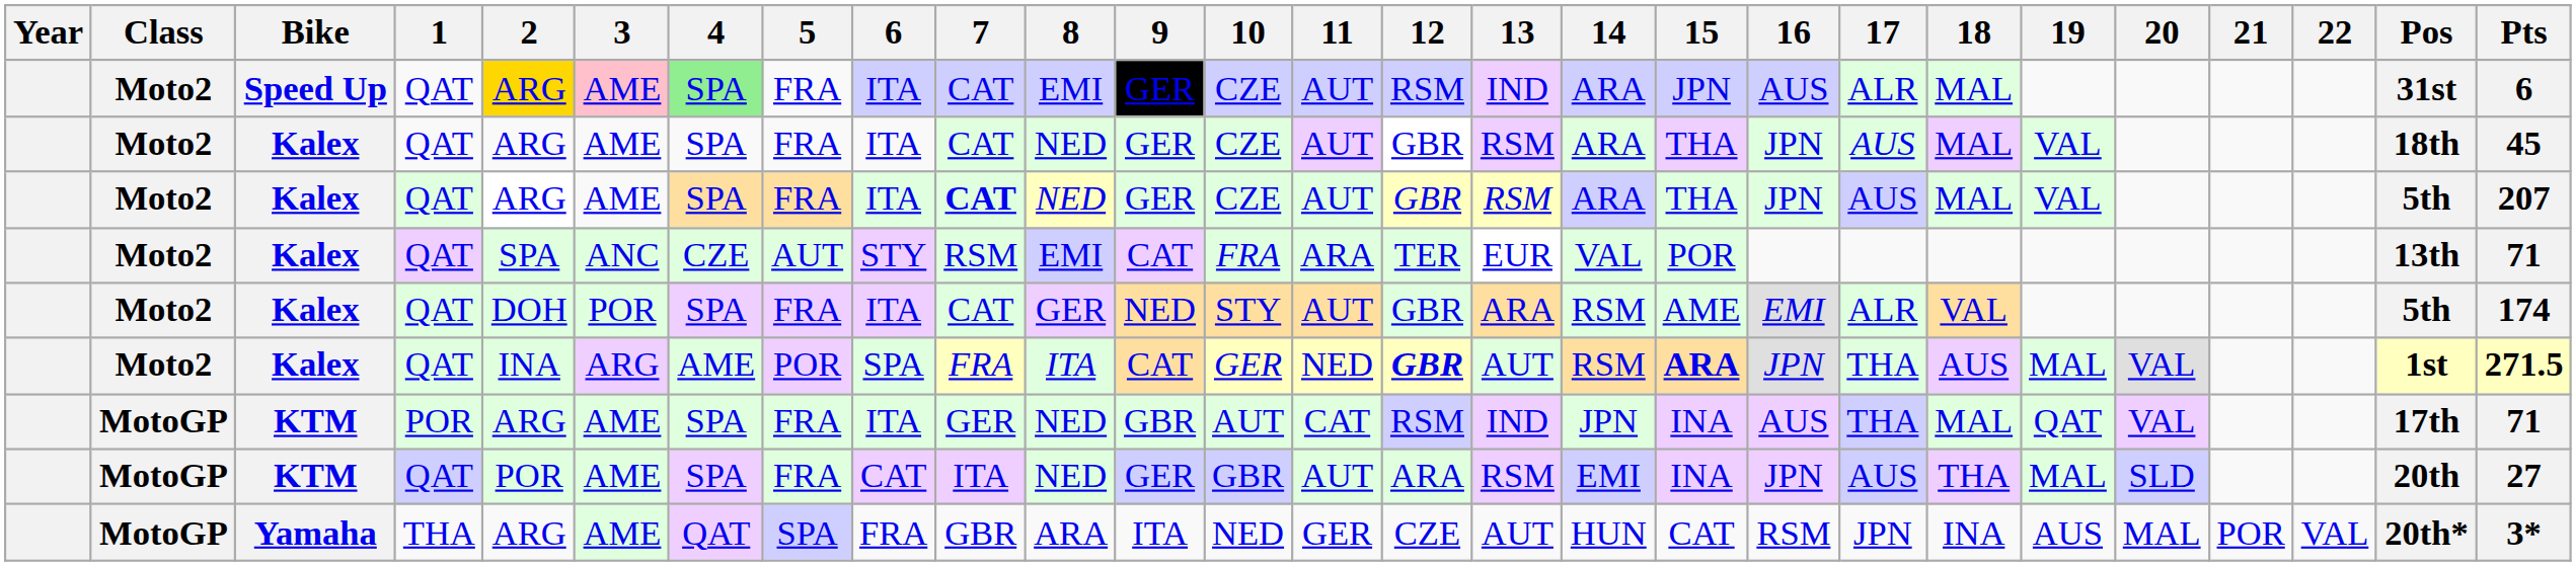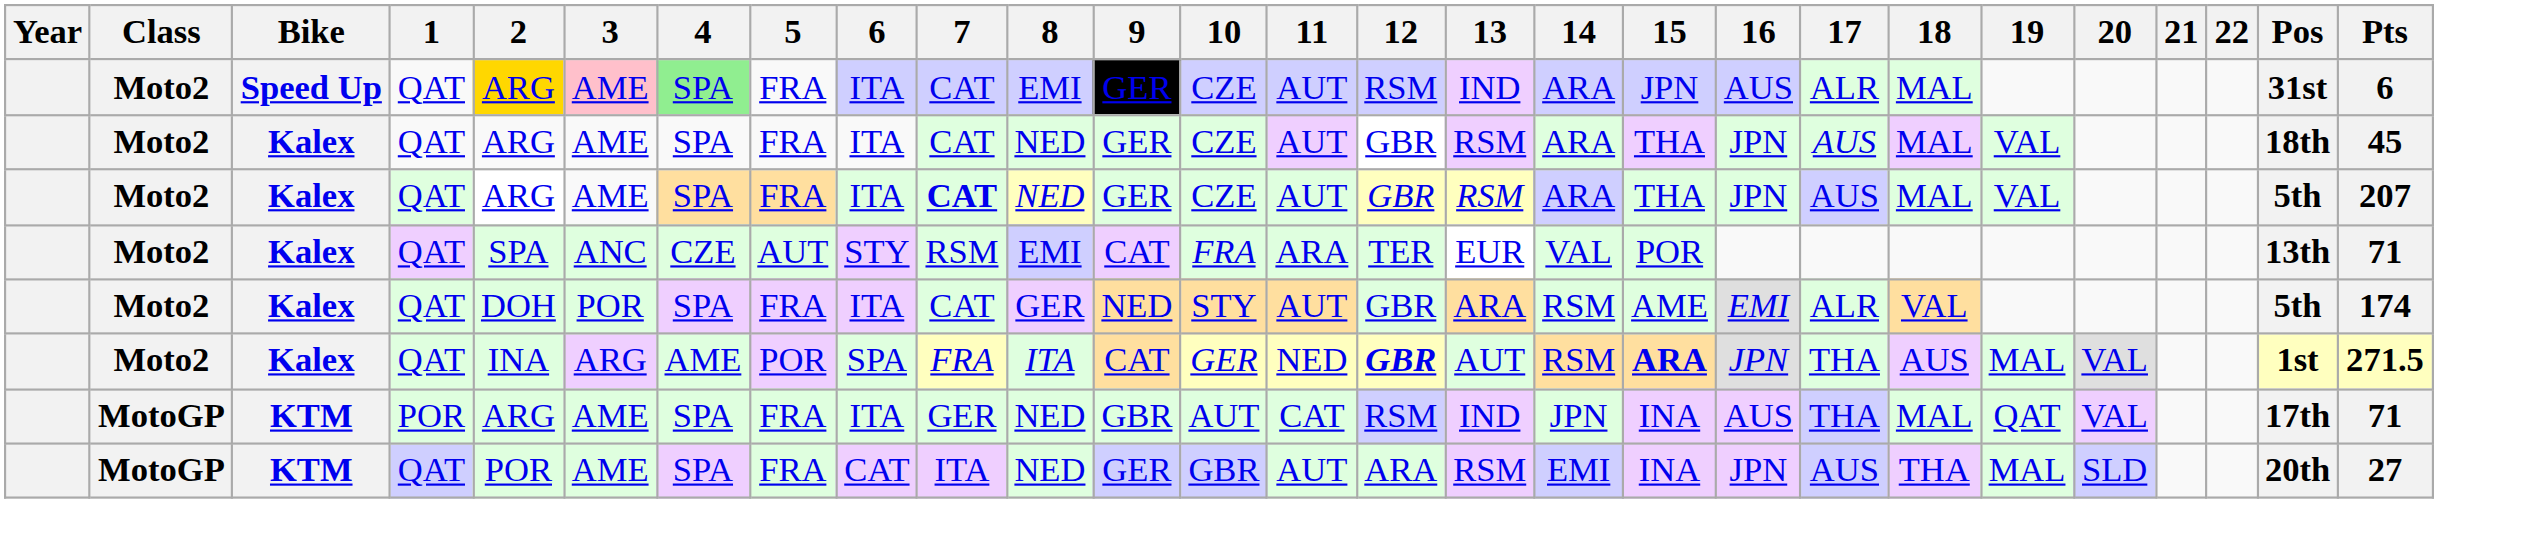 <table class="wikitable" style="text-align:center;">
 <tr>
 <th>Year</th>
 <th>Class</th>
 <th>Bike</th>
 <th>1</th>
 <th>2</th>
 <th>3</th>
 <th>4</th>
 <th>5</th>
 <th>6</th>
 <th>7</th>
 <th>8</th>
 <th>9</th>
 <th>10</th>
 <th>11</th>
 <th>12</th>
 <th>13</th>
 <th>14</th>
 <th>15</th>
 <th>16</th>
 <th>17</th>
 <th>18</th>
 <th>19</th>
 <th>20</th>
 <th>21</th>
 <th>22</th>
 <th>Pos</th>
 <th>Pts</th>
 </tr>
 <tr>
 <th></th>
 <th>Moto2</th>
 <th><a href='#'>Speed Up</a></th>
 <td><a href='#'>QAT</a></td>
 <td style="background: gold;"><a href='#'>ARG</a></td>
 <td style="background: pink;"><a href='#'>AME</a></td>
 <td style="background: lightgreen;"><a href='#'>SPA</a></td>
 <td><a href='#'>FRA</a></td>
 <td style="background:#cfcfff;"><a href='#'>ITA</a><br></td>
 <td style="background:#cfcfff;"><a href='#'>CAT</a><br></td>
 <td style="background:#cfcfff;"><a href='#'>EMI</a><br></td>
 <td style="background:#000000; color:#FFFFFF;"><a href='#'><span>GER</span></a><br></td>
 <td style="background:#cfcfff;"><a href='#'>CZE</a><br></td>
 <td style="background:#cfcfff;"><a href='#'>AUT</a><br></td>
 <td style="background:#cfcfff;"><a href='#'>RSM</a><br></td>
 <td style="background:#efcfff;"><a href='#'>IND</a><br></td>
 <td style="background:#cfcfff;"><a href='#'>ARA</a><br></td>
 <td style="background:#cfcfff;"><a href='#'>JPN</a><br></td>
 <td style="background:#cfcfff;"><a href='#'>AUS</a><br></td>
 <td style="background:#dfffdf;"><a href='#'>ALR</a><br></td>
 <td style="background:#dfffdf;"><a href='#'>MAL</a><br></td>
 <td></td>
 <td></td>
 <td></td>
 <td></td>
 <th>31st</th>
 <th>6</th>
 </tr>
 <tr>
 <th></th>
 <th>Moto2</th>
 <th><a href='#'>Kalex</a></th>
 <td><a href='#'>QAT</a></td>
 <td><a href='#'>ARG</a></td>
 <td><a href='#'>AME</a></td>
 <td><a href='#'>SPA</a></td>
 <td><a href='#'>FRA</a></td>
 <td><a href='#'>ITA</a></td>
 <td style="background:#dfffdf;"><a href='#'>CAT</a><br></td>
 <td style="background:#dfffdf;"><a href='#'>NED</a><br></td>
 <td style="background:#dfffdf;"><a href='#'>GER</a><br></td>
 <td style="background:#dfffdf;"><a href='#'>CZE</a><br></td>
 <td style="background:#efcfff;"><a href='#'>AUT</a><br></td>
 <td style="background:#ffffff;"><a href='#'>GBR</a><br></td>
 <td style="background:#efcfff;"><a href='#'>RSM</a><br></td>
 <td style="background:#dfffdf;"><a href='#'>ARA</a><br></td>
 <td style="background:#efcfff;"><a href='#'>THA</a><br></td>
 <td style="background:#dfffdf;"><a href='#'>JPN</a><br></td>
 <td style="background:#dfffdf;"><em><a href='#'>AUS</a></em><br></td>
 <td style="background:#efcfff;"><a href='#'>MAL</a><br></td>
 <td style="background:#dfffdf;"><a href='#'>VAL</a><br></td>
 <td></td>
 <td></td>
 <td></td>
 <th>18th</th>
 <th>45</th>
 </tr>
 <tr>
 <th></th>
 <th>Moto2</th>
 <th><a href='#'>Kalex</a></th>
 <td style="background:#DFFFDF;"><a href='#'>QAT</a><br></td>
 <td style="background:#FFFFFF;"><a href='#'>ARG</a><br></td>
 <td><a href='#'>AME</a></td>
 <td style="background:#FFDF9F;"><a href='#'>SPA</a><br></td>
 <td style="background:#FFDF9F;"><a href='#'>FRA</a><br></td>
 <td style="background:#DFFFDF;"><a href='#'>ITA</a><br></td>
 <td style="background:#DFFFDF;"><strong><a href='#'>CAT</a></strong><br></td>
 <td style="background:#FFFFBF;"><em><a href='#'>NED</a></em><br></td>
 <td style="background:#DFFFDF;"><a href='#'>GER</a><br></td>
 <td style="background:#DFFFDF;"><a href='#'>CZE</a><br></td>
 <td style="background:#DFFFDF;"><a href='#'>AUT</a><br></td>
 <td style="background:#FFFFBF;"><em><a href='#'>GBR</a></em><br></td>
 <td style="background:#FFFFBF;"><em><a href='#'>RSM</a></em><br></td>
 <td style="background:#CFCFFF;"><a href='#'>ARA</a><br></td>
 <td style="background:#DFFFDF;"><a href='#'>THA</a><br></td>
 <td style="background:#DFFFDF;"><a href='#'>JPN</a><br></td>
 <td style="background:#CFCFFF;"><a href='#'>AUS</a><br></td>
 <td style="background:#DFFFDF;"><a href='#'>MAL</a><br></td>
 <td style="background:#DFFFDF;"><a href='#'>VAL</a><br></td>
 <td></td>
 <td></td>
 <td></td>
 <th>5th</th>
 <th>207</th>
 </tr>
 <tr>
 <th></th>
 <th>Moto2</th>
 <th><a href='#'>Kalex</a></th>
 <td style="background:#efcfff;"><a href='#'>QAT</a><br></td>
 <td style="background:#dfffdf;"><a href='#'>SPA</a><br></td>
 <td style="background:#dfffdf;"><a href='#'>ANC</a><br></td>
 <td style="background:#dfffdf;"><a href='#'>CZE</a><br></td>
 <td style="background:#dfffdf;"><a href='#'>AUT</a><br></td>
 <td style="background:#efcfff;"><a href='#'>STY</a><br></td>
 <td style="background:#dfffdf;"><a href='#'>RSM</a><br></td>
 <td style="background:#cfcfff;"><a href='#'>EMI</a><br></td>
 <td style="background:#efcfff;"><a href='#'>CAT</a><br></td>
 <td style="background:#dfffdf;"><em><a href='#'>FRA</a></em><br></td>
 <td style="background:#dfffdf;"><a href='#'>ARA</a><br></td>
 <td style="background:#dfffdf;"><a href='#'>TER</a><br></td>
 <td style="background:#ffffff;"><a href='#'>EUR</a><br></td>
 <td style="background:#dfffdf;"><a href='#'>VAL</a><br></td>
 <td style="background:#dfffdf;"><a href='#'>POR</a><br></td>
 <td></td>
 <td></td>
 <td></td>
 <td></td>
 <td></td>
 <td></td>
 <td></td>
 <th>13th</th>
 <th>71</th>
 </tr>
 <tr>
 <th></th>
 <th>Moto2</th>
 <th><a href='#'>Kalex</a></th>
 <td style="background:#dfffdf;"><a href='#'>QAT</a><br></td>
 <td style="background:#dfffdf;"><a href='#'>DOH</a><br></td>
 <td style="background:#dfffdf;"><a href='#'>POR</a><br></td>
 <td style="background:#efcfff;"><a href='#'>SPA</a><br></td>
 <td style="background:#efcfff;"><a href='#'>FRA</a><br></td>
 <td style="background:#efcfff;"><a href='#'>ITA</a><br></td>
 <td style="background:#dfffdf;"><a href='#'>CAT</a><br></td>
 <td style="background:#efcfff;"><a href='#'>GER</a><br></td>
 <td style="background:#ffdf9f;"><a href='#'>NED</a><br></td>
 <td style="background:#ffdf9f;"><a href='#'>STY</a><br></td>
 <td style="background:#ffdf9f;"><a href='#'>AUT</a><br></td>
 <td style="background:#dfffdf;"><a href='#'>GBR</a><br></td>
 <td style="background:#ffdf9f;"><a href='#'>ARA</a><br></td>
 <td style="background:#dfffdf;"><a href='#'>RSM</a><br></td>
 <td style="background:#dfffdf;"><a href='#'>AME</a><br></td>
 <td style="background:#dfdfdf;"><em><a href='#'>EMI</a></em><br></td>
 <td style="background:#dfffdf;"><a href='#'>ALR</a><br></td>
 <td style="background:#ffdf9f;"><a href='#'>VAL</a><br></td>
 <td></td>
 <td></td>
 <td></td>
 <td></td>
 <th>5th</th>
 <th>174</th>
 </tr>
 <tr>
 <th></th>
 <th>Moto2</th>
 <th><a href='#'>Kalex</a></th>
 <td style="background:#dfffdf;"><a href='#'>QAT</a><br></td>
 <td style="background:#dfffdf;"><a href='#'>INA</a><br></td>
 <td style="background:#efcfff;"><a href='#'>ARG</a><br></td>
 <td style="background:#dfffdf;"><a href='#'>AME</a><br></td>
 <td style="background:#efcfff;"><a href='#'>POR</a><br></td>
 <td style="background:#dfffdf;"><a href='#'>SPA</a><br></td>
 <td style="background:#ffffbf;"><em><a href='#'>FRA</a></em><br></td>
 <td style="background:#dfffdf;"><em><a href='#'>ITA</a></em><br></td>
 <td style="background:#ffdf9f;"><a href='#'>CAT</a><br></td>
 <td style="background:#ffffbf;"><em><a href='#'>GER</a></em><br></td>
 <td style="background:#ffffbf;"><a href='#'>NED</a><br></td>
 <td style="background:#ffffbf;"><strong><em><a href='#'>GBR</a></em></strong><br></td>
 <td style="background:#dfffdf;"><a href='#'>AUT</a><br></td>
 <td style="background:#ffdf9f;"><a href='#'>RSM</a><br></td>
 <td style="background:#ffdf9f;"><strong><a href='#'>ARA</a></strong><br></td>
 <td style="background:#dfdfdf;"><em><a href='#'>JPN</a></em><br></td>
 <td style="background:#dfffdf;"><a href='#'>THA</a><br></td>
 <td style="background:#efcfff;"><a href='#'>AUS</a><br></td>
 <td style="background:#dfffdf;"><a href='#'>MAL</a><br></td>
 <td style="background:#dfdfdf;"><a href='#'>VAL</a><br></td>
 <td></td>
 <td></td>
 <th style="background:#ffffbf;">1st</th>
 <th style="background:#ffffbf;">271.5</th>
 </tr>
 <tr>
 <th></th>
 <th>MotoGP</th>
 <th><a href='#'>KTM</a></th>
 <td style="background:#dfffdf;"><a href='#'>POR</a><br></td>
 <td style="background:#dfffdf;"><a href='#'>ARG</a><br></td>
 <td style="background:#dfffdf;"><a href='#'>AME</a><br></td>
 <td style="background:#dfffdf;"><a href='#'>SPA</a><br></td>
 <td style="background:#dfffdf;"><a href='#'>FRA</a><br></td>
 <td style="background:#dfffdf;"><a href='#'>ITA</a><br></td>
 <td style="background:#dfffdf;"><a href='#'>GER</a><br></td>
 <td style="background:#dfffdf;"><a href='#'>NED</a><br></td>
 <td style="background:#dfffdf;"><a href='#'>GBR</a><br></td>
 <td style="background:#dfffdf;"><a href='#'>AUT</a><br></td>
 <td style="background:#dfffdf;"><a href='#'>CAT</a><br></td>
 <td style="background:#cfcfff;"><a href='#'>RSM</a><br></td>
 <td style="background:#efcfff;"><a href='#'>IND</a><br></td>
 <td style="background:#dfffdf;"><a href='#'>JPN</a><br></td>
 <td style="background:#efcfff;"><a href='#'>INA</a><br></td>
 <td style="background:#efcfff;"><a href='#'>AUS</a><br></td>
 <td style="background:#cfcfff;"><a href='#'>THA</a><br></td>
 <td style="background:#dfffdf;"><a href='#'>MAL</a><br></td>
 <td style="background:#dfffdf;"><a href='#'>QAT</a><br></td>
 <td style="background:#efcfff;"><a href='#'>VAL</a><br></td>
 <td></td>
 <td></td>
 <th>17th</th>
 <th>71</th>
 </tr>
 <tr>
 <th></th>
 <th>MotoGP</th>
 <th><a href='#'>KTM</a></th>
 <td style="background:#cfcfff;"><a href='#'>QAT</a><br></td>
 <td style="background:#dfffdf;"><a href='#'>POR</a><br></td>
 <td style="background:#dfffdf;"><a href='#'>AME</a><br></td>
 <td style="background:#efcfff;"><a href='#'>SPA</a><br></td>
 <td style="background:#dfffdf;"><a href='#'>FRA</a><br></td>
 <td style="background:#efcfff;"><a href='#'>CAT</a><br></td>
 <td style="background:#efcfff;"><a href='#'>ITA</a><br></td>
 <td style="background:#dfffdf;"><a href='#'>NED</a><br></td>
 <td style="background:#cfcfff;"><a href='#'>GER</a><br></td>
 <td style="background:#CFCFFF;"><a href='#'>GBR</a><br></td>
 <td style="background:#DFFFDF;"><a href='#'>AUT</a><br></td>
 <td style="background:#DFFFDF;"><a href='#'>ARA</a><br></td>
 <td style="background:#EFCFFF;"><a href='#'>RSM</a><br></td>
 <td style="background:#CFCFFF;"><a href='#'>EMI</a><br></td>
 <td style="background:#EFCFFF;"><a href='#'>INA</a><br></td>
 <td style="background:#EFCFFF;"><a href='#'>JPN</a><br></td>
 <td style="background:#CFCFFF;"><a href='#'>AUS</a><br></td>
 <td style="background:#EFCFFF;"><a href='#'>THA</a><br></td>
 <td style="background:#DFFFDF;"><a href='#'>MAL</a><br></td>
 <td style="background:#CFCFFF;"><a href='#'>SLD</a><br></td>
 <td></td>
 <td></td>
 <th>20th</th>
 <th>27</th>
 </tr>
-<tr>
-<th></th>
-<th>MotoGP</th>
-<th><a href='#'>Yamaha</a></th>
-<td><a href='#'>THA</a></td>
-<td><a href='#'>ARG</a></td>
-<td style="background:#DFFFDF;"><a href='#'>AME</a><br></td>
-<td style="background:#EFCFFF;"><a href='#'>QAT</a><br></td>
-<td style="background:#CFCFFF;"><a href='#'>SPA</a><br></td>
-<td><a href='#'>FRA</a></td>
-<td><a href='#'>GBR</a></td>
-<td><a href='#'>ARA</a></td>
-<td><a href='#'>ITA</a></td>
-<td><a href='#'>NED</a></td>
-<td><a href='#'>GER</a></td>
-<td><a href='#'>CZE</a></td>
-<td><a href='#'>AUT</a></td>
-<td><a href='#'>HUN</a></td>
-<td><a href='#'>CAT</a></td>
-<td><a href='#'>RSM</a></td>
-<td><a href='#'>JPN</a></td>
-<td><a href='#'>INA</a></td>
-<td><a href='#'>AUS</a></td>
-<td><a href='#'>MAL</a></td>
-<td><a href='#'>POR</a></td>
-<td><a href='#'>VAL</a></td>
-<th>20th*</th>
-<th>3*</th>
-</tr>
 </table>
